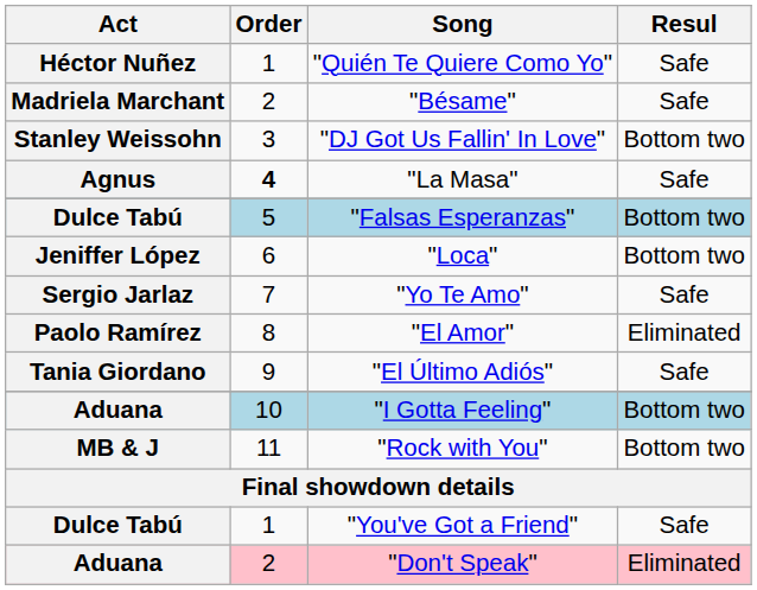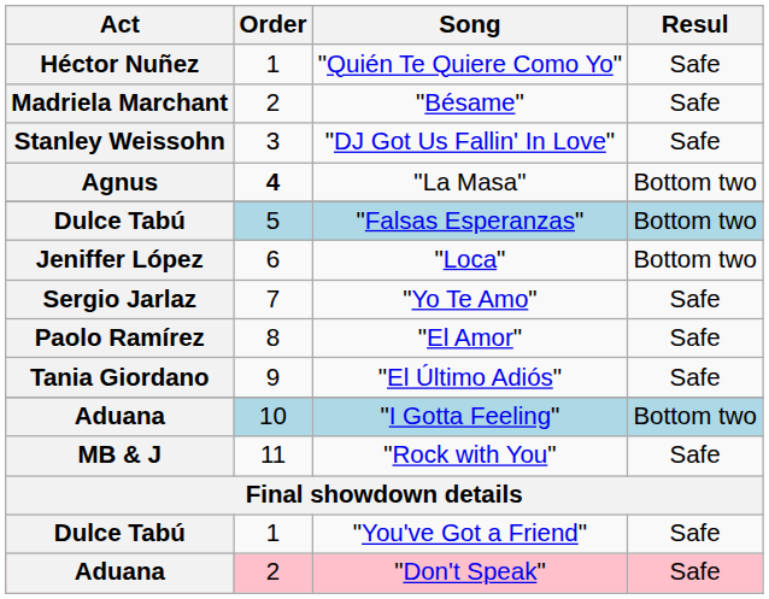 <table class="wikitable plainrowheaders" style="text-align:center">
 <tr>
 <th>Act</th>
 <th>Order</th>
 <th>Song</th>
 <th>Resul</th>
 </tr>
 <tr>
 <th>Héctor Nuñez</th>
 <td>1</td>
 <td>"<a href='#'>Quién Te Quiere Como Yo</a>"</td>
 <td>Safe</td>
 </tr>
 <tr>
 <th>Madriela Marchant</th>
 <td>2</td>
 <td>"<a href='#'>Bésame</a>"</td>
 <td>Safe</td>
 </tr>
 <tr>
 <th>Stanley Weissohn</th>
 <td>3</td>
 <td>"<a href='#'>DJ Got Us Fallin' In Love</a>"</td>
-<td>Bottom two</td>
+<td>Safe</td>
 </tr>
 <tr>
 <th>Agnus</th>
 <td><strong>4</strong></td>
 <td>"La Masa"</td>
-<td>Safe</td>
+<td>Bottom two</td>
 </tr>
 <tr>
 </tr>
 <tr bgcolor="lightblue">
 <th>Dulce Tabú</th>
 <td>5</td>
 <td>"<a href='#'>Falsas Esperanzas</a>"</td>
 <td>Bottom two</td>
 </tr>
 <tr>
 <th>Jeniffer López</th>
 <td>6</td>
 <td>"<a href='#'>Loca</a>"</td>
 <td>Bottom two</td>
 </tr>
 <tr>
 <th>Sergio Jarlaz</th>
 <td>7</td>
 <td>"<a href='#'>Yo Te Amo</a>"</td>
 <td>Safe</td>
 </tr>
 <tr>
 <th>Paolo Ramírez</th>
 <td>8</td>
 <td>"<a href='#'>El Amor</a>"</td>
-<td>Eliminated</td>
+<td>Safe</td>
 </tr>
 <tr>
 <th>Tania Giordano</th>
 <td>9</td>
 <td>"<a href='#'>El Último Adiós</a>"</td>
 <td>Safe</td>
 </tr>
 <tr>
 </tr>
 <tr bgcolor="lightblue">
 <th>Aduana</th>
 <td>10</td>
 <td>"<a href='#'>I Gotta Feeling</a>"</td>
 <td>Bottom two</td>
 </tr>
 <tr>
 <th>MB & J</th>
 <td>11</td>
 <td>"<a href='#'>Rock with You</a>"</td>
-<td>Bottom two</td>
+<td>Safe</td>
 </tr>
 <tr>
 <th colspan="6">Final showdown details</th>
 </tr>
 <tr>
 <th>Dulce Tabú</th>
 <td>1</td>
 <td>"<a href='#'>You've Got a Friend</a>"</td>
 <td>Safe</td>
 </tr>
 <tr bgcolor="pink">
 <th>Aduana</th>
 <td>2</td>
 <td>"<a href='#'>Don't Speak</a>"</td>
-<td>Eliminated</td>
+<td>Safe</td>
 </tr>
 </table>
